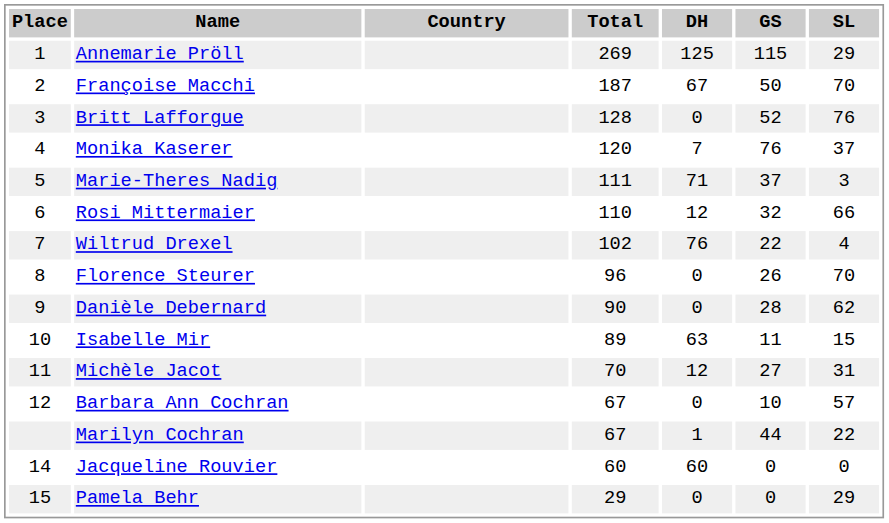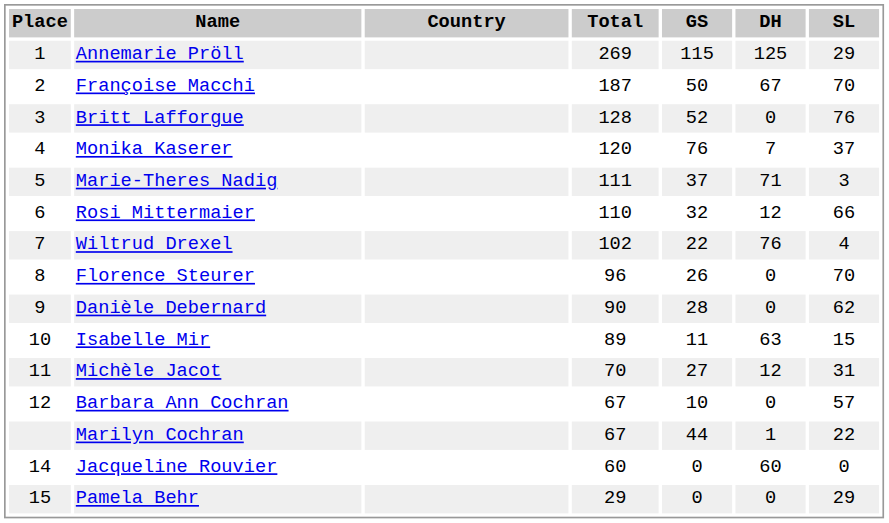 <table border="0" style="border: 1px solid #999; background-color:#FFFFFF; text-align:center; font-size:86%; line-height:15px;">
 <tr align="center" bgcolor="#CCCCCC">
 <th width=35>Place</th>
 <th width=170>Name</th>
 <th width=120>Country</th>
 <th width=50>Total</th>
+<th width=40>GS</th>
 <th width=40>DH</th>
-<th width=40>GS</th>
 <th width=40>SL</th>
 </tr>
 <tr bgcolor="#EFEFEF">
 <td>1</td>
 <td align="left"><a href='#'>Annemarie Pröll</a></td>
 <td align="left"></td>
 <td>269</td>
+<td>115</td>
 <td>125</td>
-<td>115</td>
 <td>29</td>
 </tr>
 <tr>
 <td>2</td>
 <td align="left"><a href='#'>Françoise Macchi</a></td>
 <td align="left"></td>
 <td>187</td>
+<td>50</td>
 <td>67</td>
-<td>50</td>
 <td>70</td>
 </tr>
 <tr bgcolor="#EFEFEF">
 <td>3</td>
 <td align="left"><a href='#'>Britt Lafforgue</a></td>
 <td align="left"></td>
 <td>128</td>
+<td>52</td>
 <td>0</td>
-<td>52</td>
 <td>76</td>
 </tr>
 <tr>
 <td>4</td>
 <td align="left"><a href='#'>Monika Kaserer</a></td>
 <td align="left"></td>
 <td>120</td>
+<td>76</td>
 <td>7</td>
-<td>76</td>
 <td>37</td>
 </tr>
 <tr bgcolor="#EFEFEF">
 <td>5</td>
 <td align="left"><a href='#'>Marie-Theres Nadig</a></td>
 <td align="left"></td>
 <td>111</td>
+<td>37</td>
 <td>71</td>
-<td>37</td>
 <td>3</td>
 </tr>
 <tr>
 <td>6</td>
 <td align="left"><a href='#'>Rosi Mittermaier</a></td>
 <td align="left"></td>
 <td>110</td>
+<td>32</td>
 <td>12</td>
-<td>32</td>
 <td>66</td>
 </tr>
 <tr bgcolor="#EFEFEF">
 <td>7</td>
 <td align="left"><a href='#'>Wiltrud Drexel</a></td>
 <td align="left"></td>
 <td>102</td>
+<td>22</td>
 <td>76</td>
-<td>22</td>
 <td>4</td>
 </tr>
 <tr>
 <td>8</td>
 <td align="left"><a href='#'>Florence Steurer</a></td>
 <td align="left"></td>
 <td>96</td>
+<td>26</td>
 <td>0</td>
-<td>26</td>
 <td>70</td>
 </tr>
 <tr bgcolor="#EFEFEF">
 <td>9</td>
 <td align="left"><a href='#'>Danièle Debernard</a></td>
 <td align="left"></td>
 <td>90</td>
+<td>28</td>
 <td>0</td>
-<td>28</td>
 <td>62</td>
 </tr>
 <tr>
 <td>10</td>
 <td align="left"><a href='#'>Isabelle Mir</a></td>
 <td align="left"></td>
 <td>89</td>
+<td>11</td>
 <td>63</td>
-<td>11</td>
 <td>15</td>
 </tr>
 <tr bgcolor="#EFEFEF">
 <td>11</td>
 <td align="left"><a href='#'>Michèle Jacot</a></td>
 <td align="left"></td>
 <td>70</td>
+<td>27</td>
 <td>12</td>
-<td>27</td>
 <td>31</td>
 </tr>
 <tr>
 <td>12</td>
 <td align="left"><a href='#'>Barbara Ann Cochran</a></td>
 <td align="left"></td>
 <td>67</td>
+<td>10</td>
 <td>0</td>
-<td>10</td>
 <td>57</td>
 </tr>
 <tr bgcolor="#EFEFEF">
 <td></td>
 <td align="left"><a href='#'>Marilyn Cochran</a></td>
 <td align="left"></td>
 <td>67</td>
+<td>44</td>
 <td>1</td>
-<td>44</td>
 <td>22</td>
 </tr>
 <tr>
 <td>14</td>
 <td align="left"><a href='#'>Jacqueline Rouvier</a></td>
 <td align="left"></td>
 <td>60</td>
+<td>0</td>
 <td>60</td>
-<td>0</td>
 <td>0</td>
 </tr>
 <tr bgcolor="#EFEFEF">
 <td>15</td>
 <td align="left"><a href='#'>Pamela Behr</a></td>
 <td align="left"></td>
 <td>29</td>
 <td>0</td>
 <td>0</td>
 <td>29</td>
 </tr>
 </table>
